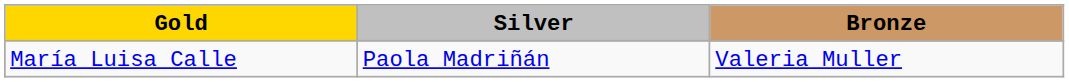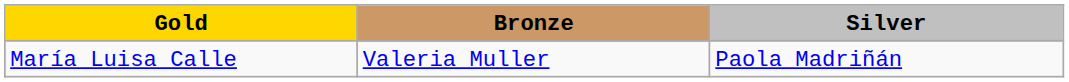 <table class="wikitable" style="text-align:left">
 <tr align="center">
 <td width=200 bgcolor=gold><strong>Gold</strong></td>
+<td width=200 bgcolor=CC9966><strong>Bronze</strong></td>
 <td width=200 bgcolor=silver><strong>Silver</strong></td>
-<td width=200 bgcolor=CC9966><strong>Bronze</strong></td>
 </tr>
 <tr>
 <td><a href='#'>María Luisa Calle</a><br><em></em></td>
+<td><a href='#'>Valeria Muller</a><br><em></em></td>
 <td><a href='#'>Paola Madriñán</a><br><em></em></td>
-<td><a href='#'>Valeria Muller</a><br><em></em></td>
 </tr>
 </table>
